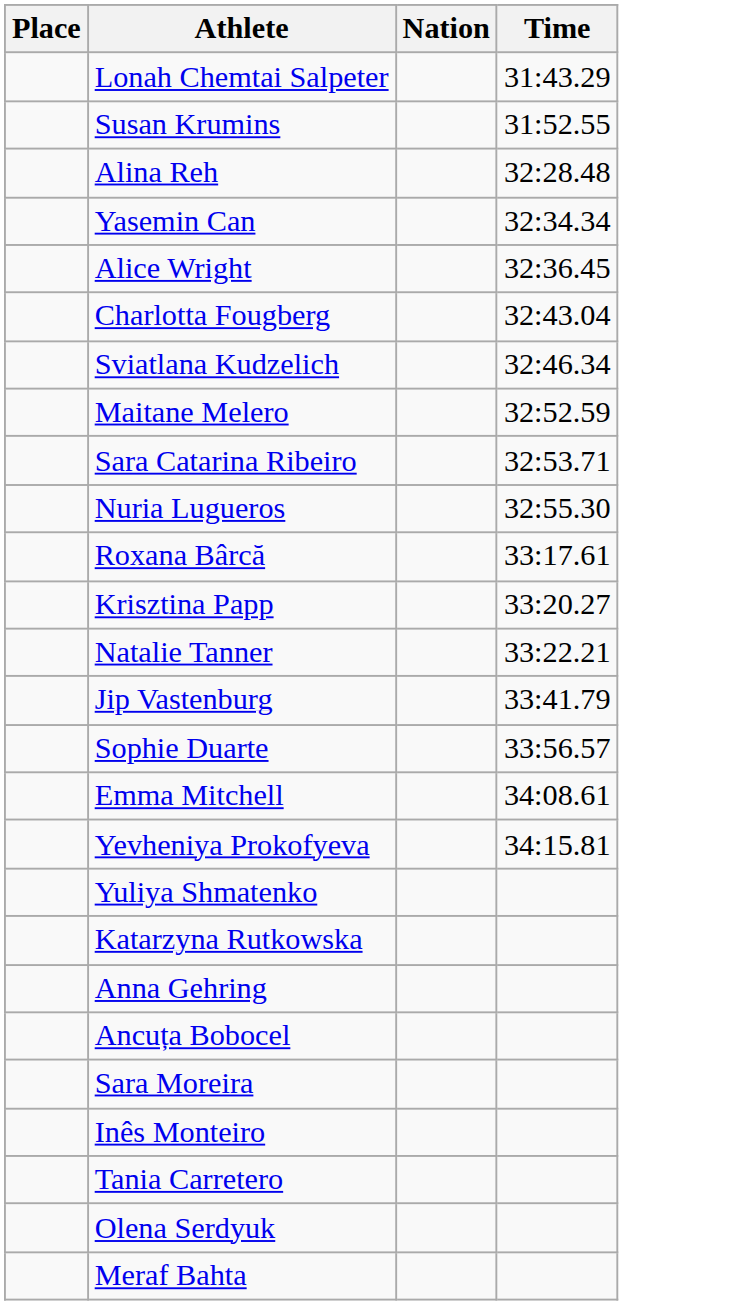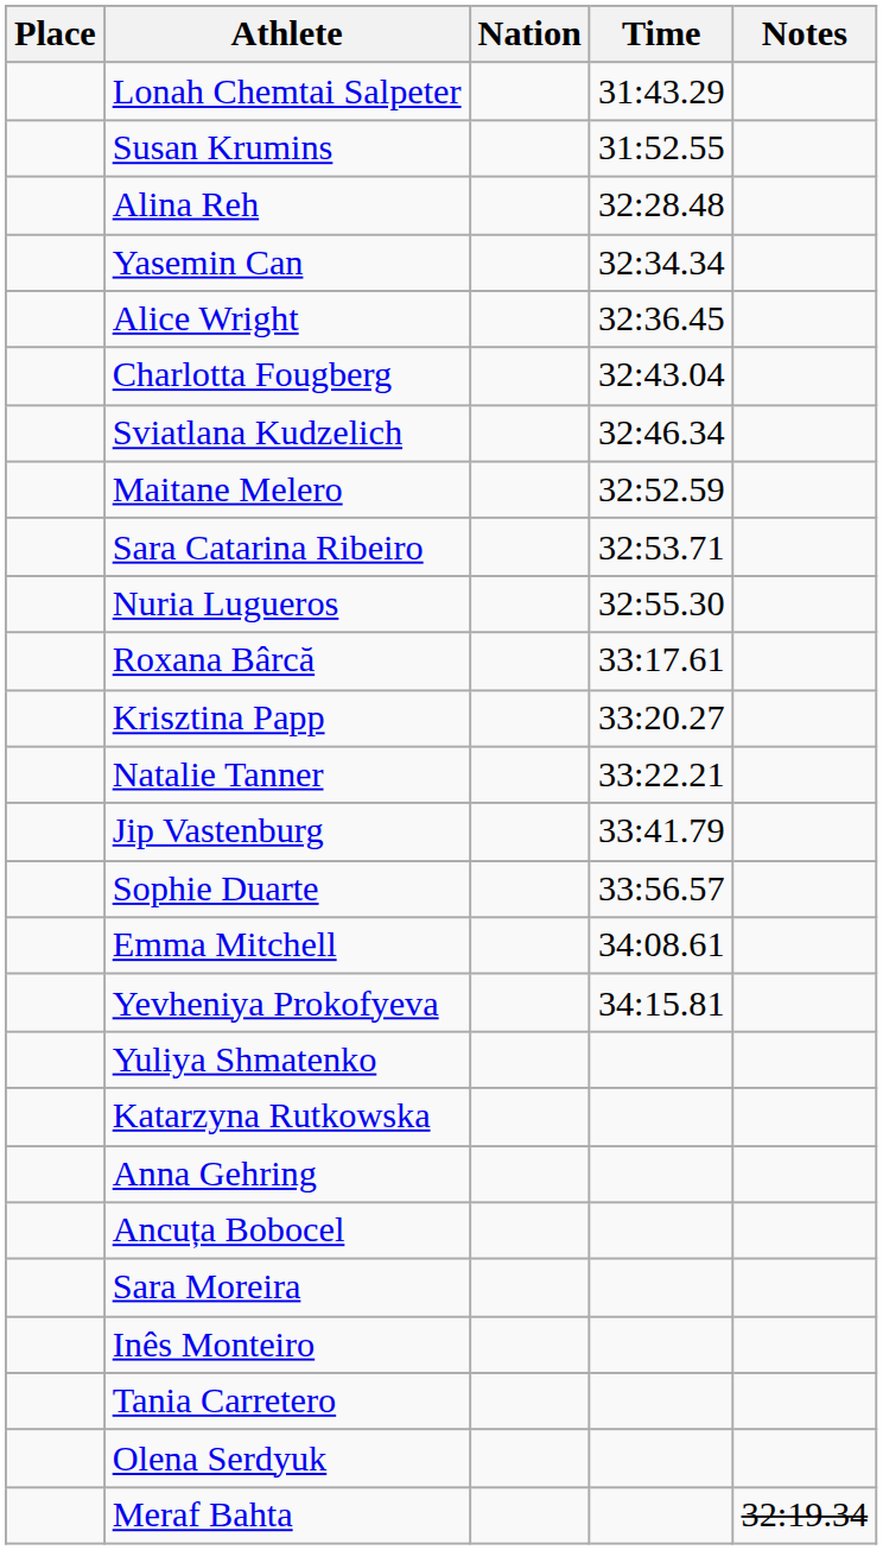 <table class="wikitable sortable" style="text-align:center">
 <tr>
 <th>Place</th>
 <th>Athlete</th>
 <th>Nation</th>
 <th>Time</th>
+<th>Notes</th>
 </tr>
 <tr>
 <td></td>
 <td align="left"><a href='#'>Lonah Chemtai Salpeter</a></td>
 <td align=left></td>
 <td>31:43.29</td>
+<td></td>
 </tr>
 <tr>
 <td></td>
 <td align="left"><a href='#'>Susan Krumins</a></td>
 <td align=left></td>
 <td>31:52.55</td>
+<td></td>
 </tr>
 <tr>
 <td></td>
 <td align="left"><a href='#'>Alina Reh</a></td>
 <td align=left></td>
 <td>32:28.48</td>
+<td></td>
 </tr>
 <tr>
 <td></td>
 <td align="left"><a href='#'>Yasemin Can</a></td>
 <td align=left></td>
 <td>32:34.34</td>
+<td></td>
 </tr>
 <tr>
 <td></td>
 <td align="left"><a href='#'>Alice Wright</a></td>
 <td align=left></td>
 <td>32:36.45</td>
+<td></td>
 </tr>
 <tr>
 <td></td>
 <td align="left"><a href='#'>Charlotta Fougberg</a></td>
 <td align=left></td>
 <td>32:43.04</td>
+<td></td>
 </tr>
 <tr>
 <td></td>
 <td align="left"><a href='#'>Sviatlana Kudzelich</a></td>
 <td align=left></td>
 <td>32:46.34</td>
+<td></td>
 </tr>
 <tr>
 <td></td>
 <td align="left"><a href='#'>Maitane Melero</a></td>
 <td align=left></td>
 <td>32:52.59</td>
+<td></td>
 </tr>
 <tr>
 <td></td>
 <td align="left"><a href='#'>Sara Catarina Ribeiro</a></td>
 <td align=left></td>
 <td>32:53.71</td>
+<td></td>
 </tr>
 <tr>
 <td></td>
 <td align="left"><a href='#'>Nuria Lugueros</a></td>
 <td align=left></td>
 <td>32:55.30</td>
+<td></td>
 </tr>
 <tr>
 <td></td>
 <td align="left"><a href='#'>Roxana Bârcă</a></td>
 <td align=left></td>
 <td>33:17.61</td>
+<td></td>
 </tr>
 <tr>
 <td></td>
 <td align="left"><a href='#'>Krisztina Papp</a></td>
 <td align=left></td>
 <td>33:20.27</td>
+<td></td>
 </tr>
 <tr>
 <td></td>
 <td align="left"><a href='#'>Natalie Tanner</a></td>
 <td align=left></td>
 <td>33:22.21</td>
+<td></td>
 </tr>
 <tr>
 <td></td>
 <td align="left"><a href='#'>Jip Vastenburg</a></td>
 <td align=left></td>
 <td>33:41.79</td>
+<td></td>
 </tr>
 <tr>
 <td></td>
 <td align="left"><a href='#'>Sophie Duarte</a></td>
 <td align=left></td>
 <td>33:56.57</td>
+<td></td>
 </tr>
 <tr>
 <td></td>
 <td align="left"><a href='#'>Emma Mitchell</a></td>
 <td align=left></td>
 <td>34:08.61</td>
+<td></td>
 </tr>
 <tr>
 <td></td>
 <td align="left"><a href='#'>Yevheniya Prokofyeva</a></td>
 <td align=left></td>
 <td>34:15.81</td>
+<td></td>
 </tr>
 <tr>
 <td></td>
 <td align="left"><a href='#'>Yuliya Shmatenko</a></td>
 <td align=left></td>
+<td></td>
 <td></td>
 </tr>
 <tr>
 <td></td>
 <td align="left"><a href='#'>Katarzyna Rutkowska</a></td>
 <td align=left></td>
 <td></td>
+<td></td>
 </tr>
 <tr>
 <td></td>
 <td align="left"><a href='#'>Anna Gehring</a></td>
 <td align=left></td>
+<td></td>
 <td></td>
 </tr>
 <tr>
 <td></td>
 <td align="left"><a href='#'>Ancuța Bobocel</a></td>
 <td align=left></td>
 <td></td>
+<td></td>
 </tr>
 <tr>
 <td></td>
 <td align="left"><a href='#'>Sara Moreira</a></td>
 <td align=left></td>
+<td></td>
 <td></td>
 </tr>
 <tr>
 <td></td>
 <td align="left"><a href='#'>Inês Monteiro</a></td>
 <td align=left></td>
 <td></td>
+<td></td>
 </tr>
 <tr>
 <td></td>
 <td align="left"><a href='#'>Tania Carretero</a></td>
 <td align=left></td>
+<td></td>
 <td></td>
 </tr>
 <tr>
 <td></td>
 <td align="left"><a href='#'>Olena Serdyuk</a></td>
 <td align=left></td>
 <td></td>
+<td></td>
 </tr>
 <tr>
 <td></td>
 <td align="left"><a href='#'>Meraf Bahta</a></td>
 <td align=left></td>
 <td></td>
+<td><s>32:19.34</s></td>
 </tr>
 </table>
